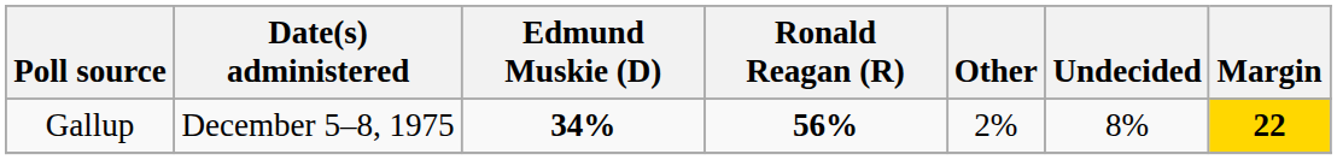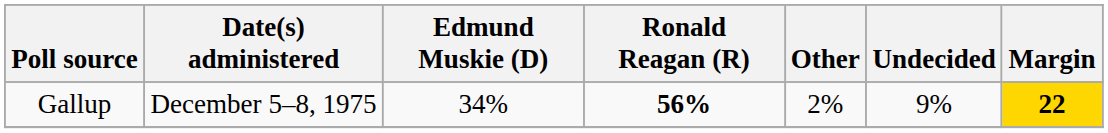 <table class="wikitable sortable" style="text-align:center;font-size:90%;line-height:17px">
 <tr valign= bottom>
 <th>Poll source</th>
 <th>Date(s)<br>administered</th>
 <th class="unsortable" style="width:100px;">Edmund<br>Muskie (D)</th>
 <th class="unsortable" style="width:100px;">Ronald<br>Reagan (R)</th>
 <th class="unsortable">Other</th>
 <th class="unsortable">Undecided</th>
 <th>Margin</th>
 </tr>
 <tr>
 <td align="center">Gallup</td>
 <td>December 5–8, 1975</td>
-<td align="center"><strong>34%</strong></td>
+<td align="center">34%</td>
 <td><strong>56%</strong></td>
 <td align="center">2%</td>
-<td align="center">8%</td>
+<td align="center">9%</td>
 <td style="background: gold;"><strong>22</strong></td>
 </tr>
 <tr>
 </tr>
 </table>
